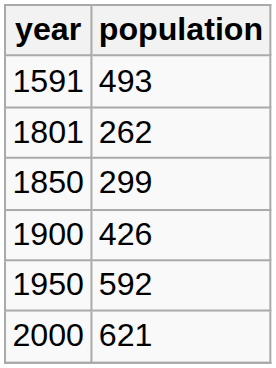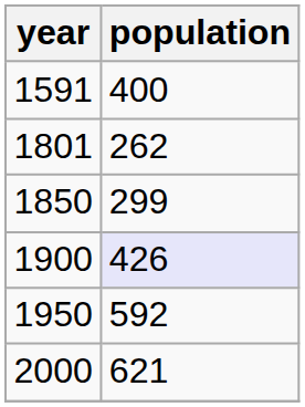 <table class="wikitable">
 <tr>
 <th>year</th>
 <th>population</th>
 </tr>
 <tr>
 <td>1591</td>
-<td>493</td>
+<td>400</td>
 </tr>
 <tr>
 <td>1801</td>
 <td>262</td>
 </tr>
 <tr>
 <td>1850</td>
 <td>299</td>
 </tr>
 <tr>
 <td>1900</td>
-<td>426</td>
+<td style="background: lavender;">426</td>
 </tr>
 <tr>
 <td>1950</td>
 <td>592</td>
 </tr>
 <tr>
 <td>2000</td>
 <td>621</td>
 </tr>
 <tr>
 </tr>
 </table>
